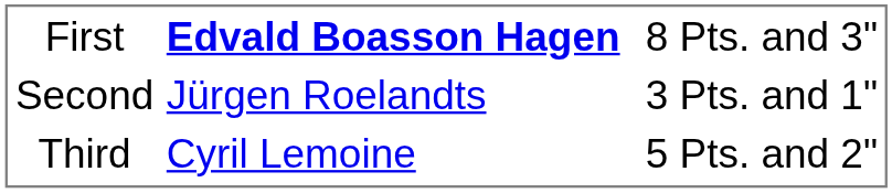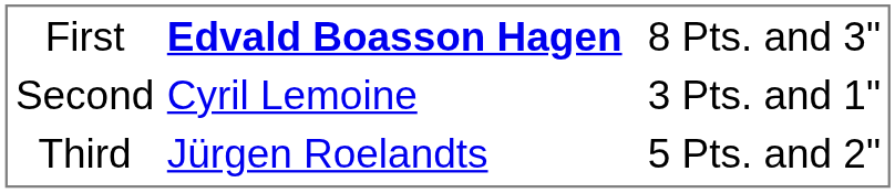 <table style="border-style:solid;border-width:1px;border-color:#808080;margin-left:15px" cellspacing="1" cellpadding="2">
 <tr ---- align="center">
 <td>First</td>
 <td align="left"><strong><a href='#'>Edvald Boasson Hagen</a></strong> </td>
 <td></td>
 <td>8 Pts. and 3"</td>
 </tr>
 <tr ---- align="center">
 <td>Second</td>
-<td align="left"><a href='#'>Jürgen Roelandts</a> </td>
+<td align="left"><a href='#'>Cyril Lemoine</a> </td>
 <td></td>
 <td>3 Pts. and 1"</td>
 </tr>
 <tr ---- align="center">
 <td>Third</td>
-<td align="left"><a href='#'>Cyril Lemoine</a> </td>
+<td align="left"><a href='#'>Jürgen Roelandts</a> </td>
 <td></td>
 <td>5 Pts. and 2"</td>
 </tr>
 </table>
